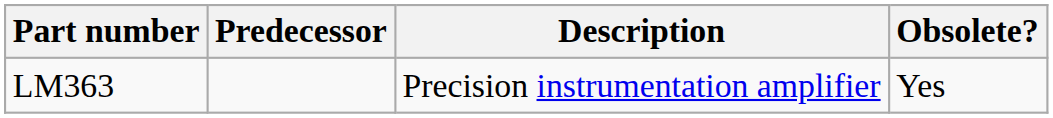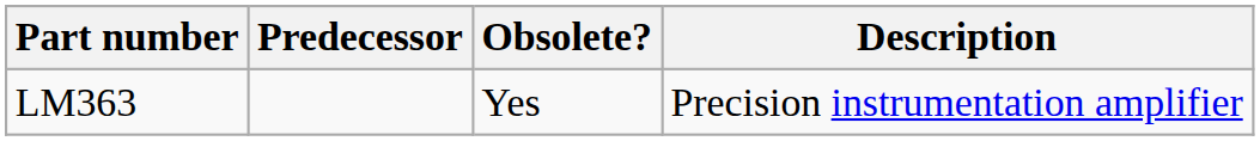 <table class="wikitable">
 <tr>
 <th>Part number</th>
 <th>Predecessor</th>
+<th>Obsolete?</th>
 <th>Description</th>
-<th>Obsolete?</th>
 </tr>
 <tr>
 <td> LM363</td>
 <td></td>
+<td> Yes</td>
 <td> Precision <a href='#'>instrumentation amplifier</a></td>
-<td> Yes</td>
 </tr>
 </table>
